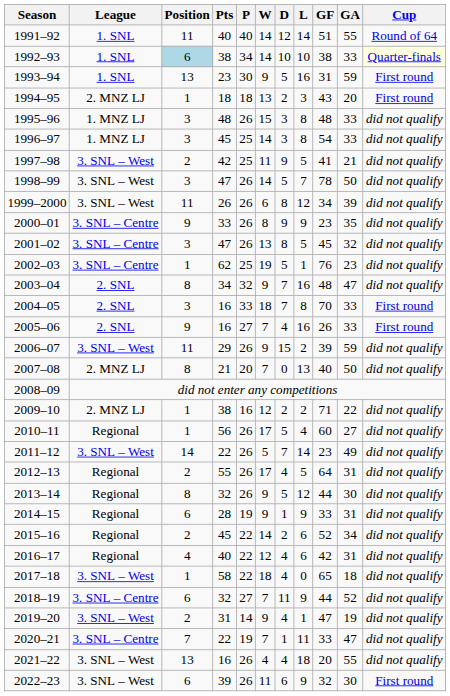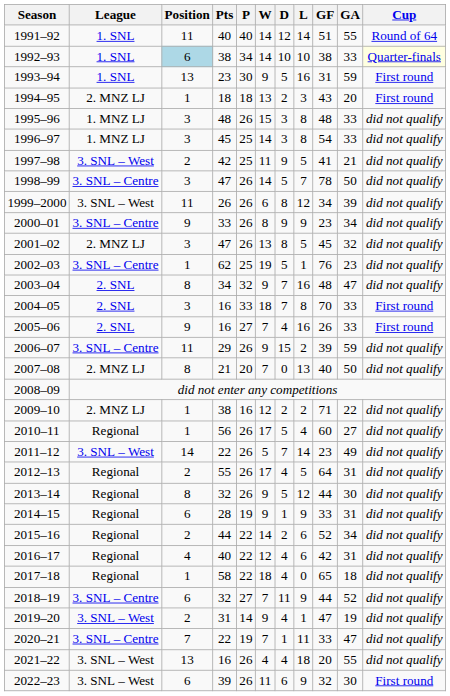 <table class="wikitable sortable" style="text-align: center;">
 <tr>
 <th>Season</th>
 <th>League</th>
 <th>Position</th>
 <th>Pts</th>
 <th>P</th>
 <th>W</th>
 <th>D</th>
 <th>L</th>
 <th>GF</th>
 <th>GA</th>
 <th><a href='#'>Cup</a></th>
 </tr>
 <tr>
 <td>1991–92</td>
 <td><a href='#'>1. SNL</a></td>
 <td>11</td>
 <td>40</td>
 <td>40</td>
 <td>14</td>
 <td>12</td>
 <td>14</td>
 <td>51</td>
 <td>55</td>
 <td><a href='#'>Round of 64</a></td>
 </tr>
 <tr>
 <td>1992–93</td>
 <td><a href='#'>1. SNL</a></td>
 <td bgcolor=lightblue>6</td>
 <td>38</td>
 <td>34</td>
 <td>14</td>
 <td>10</td>
 <td>10</td>
 <td>38</td>
 <td>33</td>
 <td bgcolor=lightyellow><a href='#'>Quarter-finals</a></td>
 </tr>
 <tr>
 <td>1993–94</td>
 <td><a href='#'>1. SNL</a></td>
 <td>13</td>
 <td>23</td>
 <td>30</td>
 <td>9</td>
 <td>5</td>
 <td>16</td>
 <td>31</td>
 <td>59</td>
 <td><a href='#'>First round</a></td>
 </tr>
 <tr>
 <td>1994–95</td>
 <td>2. MNZ LJ</td>
 <td>1</td>
 <td>18</td>
 <td>18</td>
 <td>13</td>
 <td>2</td>
 <td>3</td>
 <td>43</td>
 <td>20</td>
 <td><a href='#'>First round</a></td>
 </tr>
 <tr>
 <td>1995–96</td>
 <td>1. MNZ LJ</td>
 <td>3</td>
 <td>48</td>
 <td>26</td>
 <td>15</td>
 <td>3</td>
 <td>8</td>
 <td>48</td>
 <td>33</td>
 <td><em>did not qualify</em></td>
 </tr>
 <tr>
 <td>1996–97</td>
 <td>1. MNZ LJ</td>
 <td>3</td>
 <td>45</td>
 <td>25</td>
 <td>14</td>
 <td>3</td>
 <td>8</td>
 <td>54</td>
 <td>33</td>
 <td><em>did not qualify</em></td>
 </tr>
 <tr>
 <td>1997–98</td>
 <td><a href='#'>3. SNL – West</a></td>
 <td>2</td>
 <td>42</td>
 <td>25</td>
 <td>11</td>
 <td>9</td>
 <td>5</td>
 <td>41</td>
 <td>21</td>
 <td><em>did not qualify</em></td>
 </tr>
 <tr>
 <td>1998–99</td>
-<td>3. SNL – West</td>
+<td><a href='#'>3. SNL – Centre</a></td>
 <td>3</td>
 <td>47</td>
 <td>26</td>
 <td>14</td>
 <td>5</td>
 <td>7</td>
 <td>78</td>
 <td>50</td>
 <td><em>did not qualify</em></td>
 </tr>
 <tr>
 <td>1999–2000</td>
 <td>3. SNL – West</td>
 <td>11</td>
 <td>26</td>
 <td>26</td>
 <td>6</td>
 <td>8</td>
 <td>12</td>
 <td>34</td>
 <td>39</td>
 <td><em>did not qualify</em></td>
 </tr>
 <tr>
 <td>2000–01</td>
 <td><a href='#'>3. SNL – Centre</a></td>
 <td>9</td>
 <td>33</td>
 <td>26</td>
 <td>8</td>
 <td>9</td>
 <td>9</td>
 <td>23</td>
-<td>35</td>
+<td>34</td>
 <td><em>did not qualify</em></td>
 </tr>
 <tr>
 <td>2001–02</td>
-<td><a href='#'>3. SNL – Centre</a></td>
+<td>2. MNZ LJ</td>
 <td>3</td>
 <td>47</td>
 <td>26</td>
 <td>13</td>
 <td>8</td>
 <td>5</td>
 <td>45</td>
 <td>32</td>
 <td><em>did not qualify</em></td>
 </tr>
 <tr>
 <td>2002–03</td>
 <td><a href='#'>3. SNL – Centre</a></td>
 <td>1</td>
 <td>62</td>
 <td>25</td>
 <td>19</td>
 <td>5</td>
 <td>1</td>
 <td>76</td>
 <td>23</td>
 <td><em>did not qualify</em></td>
 </tr>
 <tr>
 <td>2003–04</td>
 <td><a href='#'>2. SNL</a></td>
 <td>8</td>
 <td>34</td>
 <td>32</td>
 <td>9</td>
 <td>7</td>
 <td>16</td>
 <td>48</td>
 <td>47</td>
 <td><em>did not qualify</em></td>
 </tr>
 <tr>
 <td>2004–05</td>
 <td><a href='#'>2. SNL</a></td>
 <td>3</td>
 <td>16</td>
 <td>33</td>
 <td>18</td>
 <td>7</td>
 <td>8</td>
 <td>70</td>
 <td>33</td>
 <td><a href='#'>First round</a></td>
 </tr>
 <tr>
 <td>2005–06</td>
 <td><a href='#'>2. SNL</a></td>
 <td>9</td>
 <td>16</td>
 <td>27</td>
 <td>7</td>
 <td>4</td>
 <td>16</td>
 <td>26</td>
 <td>33</td>
 <td><a href='#'>First round</a></td>
 </tr>
 <tr>
 <td>2006–07</td>
-<td><a href='#'>3. SNL – West</a></td>
+<td><a href='#'>3. SNL – Centre</a></td>
 <td>11</td>
 <td>29</td>
 <td>26</td>
 <td>9</td>
 <td>15</td>
 <td>2</td>
 <td>39</td>
 <td>59</td>
 <td><em>did not qualify</em></td>
 </tr>
 <tr>
 <td>2007–08</td>
 <td>2. MNZ LJ</td>
 <td>8</td>
 <td>21</td>
 <td>20</td>
 <td>7</td>
 <td>0</td>
 <td>13</td>
 <td>40</td>
 <td>50</td>
 <td><em>did not qualify</em></td>
 </tr>
 <tr>
 <td>2008–09</td>
 <td colspan="10"><em>did not enter any competitions</em></td>
 </tr>
 <tr>
 <td>2009–10</td>
 <td>2. MNZ LJ</td>
 <td>1</td>
 <td>38</td>
 <td>16</td>
 <td>12</td>
 <td>2</td>
 <td>2</td>
 <td>71</td>
 <td>22</td>
 <td><em>did not qualify</em></td>
 </tr>
 <tr>
 <td>2010–11</td>
 <td>Regional</td>
 <td>1</td>
 <td>56</td>
 <td>26</td>
 <td>17</td>
 <td>5</td>
 <td>4</td>
 <td>60</td>
 <td>27</td>
 <td><em>did not qualify</em></td>
 </tr>
 <tr>
 <td>2011–12</td>
 <td><a href='#'>3. SNL – West</a></td>
 <td>14</td>
 <td>22</td>
 <td>26</td>
 <td>5</td>
 <td>7</td>
 <td>14</td>
 <td>23</td>
 <td>49</td>
 <td><em>did not qualify</em></td>
 </tr>
 <tr>
 <td>2012–13</td>
 <td>Regional</td>
 <td>2</td>
 <td>55</td>
 <td>26</td>
 <td>17</td>
 <td>4</td>
 <td>5</td>
 <td>64</td>
 <td>31</td>
 <td><em>did not qualify</em></td>
 </tr>
 <tr>
 <td>2013–14</td>
 <td>Regional</td>
 <td>8</td>
 <td>32</td>
 <td>26</td>
 <td>9</td>
 <td>5</td>
 <td>12</td>
 <td>44</td>
 <td>30</td>
 <td><em>did not qualify</em></td>
 </tr>
 <tr>
 <td>2014–15</td>
 <td>Regional</td>
 <td>6</td>
 <td>28</td>
 <td>19</td>
 <td>9</td>
 <td>1</td>
 <td>9</td>
 <td>33</td>
 <td>31</td>
 <td><em>did not qualify</em></td>
 </tr>
 <tr>
 <td>2015–16</td>
 <td>Regional</td>
 <td>2</td>
-<td>45</td>
+<td>44</td>
 <td>22</td>
 <td>14</td>
 <td>2</td>
 <td>6</td>
 <td>52</td>
 <td>34</td>
 <td><em>did not qualify</em></td>
 </tr>
 <tr>
 <td>2016–17</td>
 <td>Regional</td>
 <td>4</td>
 <td>40</td>
 <td>22</td>
 <td>12</td>
 <td>4</td>
 <td>6</td>
 <td>42</td>
 <td>31</td>
 <td><em>did not qualify</em></td>
 </tr>
 <tr>
 <td>2017–18</td>
-<td><a href='#'>3. SNL – West</a></td>
+<td>Regional</td>
 <td>1</td>
 <td>58</td>
 <td>22</td>
 <td>18</td>
 <td>4</td>
 <td>0</td>
 <td>65</td>
 <td>18</td>
 <td><em>did not qualify</em></td>
 </tr>
 <tr>
 <td>2018–19</td>
 <td><a href='#'>3. SNL – Centre</a></td>
 <td>6</td>
 <td>32</td>
 <td>27</td>
 <td>7</td>
 <td>11</td>
 <td>9</td>
 <td>44</td>
 <td>52</td>
 <td><em>did not qualify</em></td>
 </tr>
 <tr>
 <td>2019–20</td>
 <td><a href='#'>3. SNL – West</a></td>
 <td>2</td>
 <td>31</td>
 <td>14</td>
 <td>9</td>
 <td>4</td>
 <td>1</td>
 <td>47</td>
 <td>19</td>
 <td><em>did not qualify</em></td>
 </tr>
 <tr>
 <td>2020–21</td>
 <td><a href='#'>3. SNL – Centre</a></td>
 <td>7</td>
 <td>22</td>
 <td>19</td>
 <td>7</td>
 <td>1</td>
 <td>11</td>
 <td>33</td>
 <td>47</td>
 <td><em>did not qualify</em></td>
 </tr>
 <tr>
 <td>2021–22</td>
 <td>3. SNL – West</td>
 <td>13</td>
 <td>16</td>
 <td>26</td>
 <td>4</td>
 <td>4</td>
 <td>18</td>
 <td>20</td>
 <td>55</td>
 <td><em>did not qualify</em></td>
 </tr>
 <tr>
 <td>2022–23</td>
 <td>3. SNL – West</td>
 <td>6</td>
 <td>39</td>
 <td>26</td>
 <td>11</td>
 <td>6</td>
 <td>9</td>
 <td>32</td>
 <td>30</td>
 <td><a href='#'>First round</a></td>
 </tr>
 </table>
